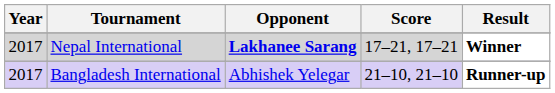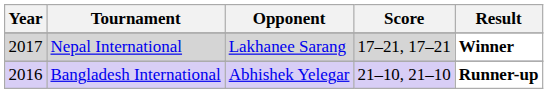 <table class="sortable wikitable" style="font-size: 90%;">
 <tr>
 <th>Year</th>
 <th>Tournament</th>
 <th>Opponent</th>
 <th>Score</th>
 <th>Result</th>
 </tr>
 <tr>
 </tr>
 <tr style="background:#D5D5D5">
 <td align="center">2017</td>
 <td align="left"><a href='#'>Nepal International</a></td>
-<td align="left"><strong> <a href='#'>Lakhanee Sarang</a></strong></td>
+<td align="left"> <a href='#'>Lakhanee Sarang</a></td>
 <td align="left">17–21, 17–21</td>
 <td style="text-align:left; background:white"> <strong>Winner</strong></td>
 </tr>
 <tr>
 </tr>
 <tr style="background:#D8CEF6">
-<td align="center">2017</td>
+<td align="center">2016</td>
 <td align="left"><a href='#'>Bangladesh International</a></td>
 <td align="left"> <a href='#'>Abhishek Yelegar</a></td>
 <td align="left">21–10, 21–10</td>
 <td style="text-align:left; background:white"> <strong>Runner-up</strong></td>
 </tr>
 </table>
